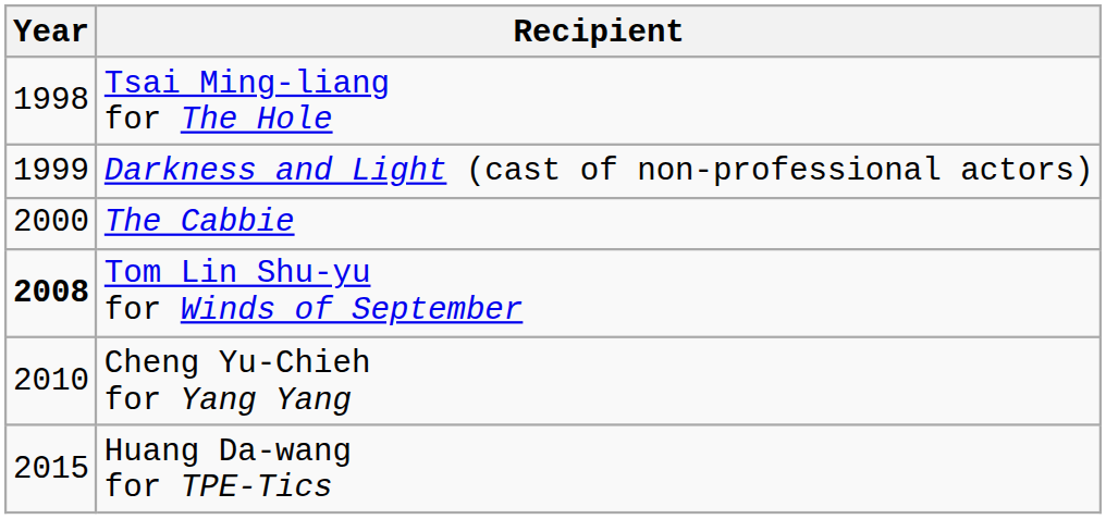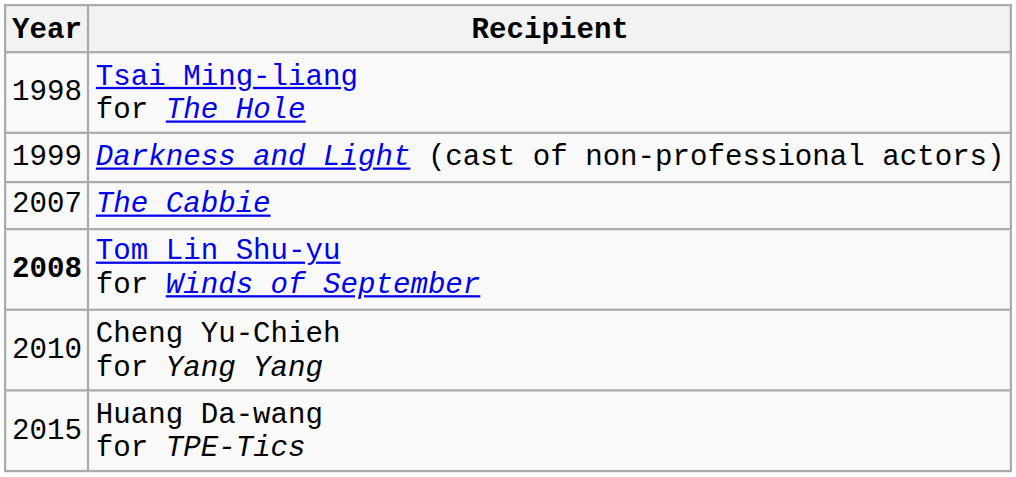 <table class="wikitable sortable">
 <tr>
 <th>Year</th>
 <th>Recipient</th>
 </tr>
 <tr>
 <td>1998</td>
 <td><a href='#'>Tsai Ming-liang</a><br> for <em><a href='#'>The Hole</a></em></td>
 </tr>
 <tr>
 <td>1999</td>
 <td><em><a href='#'>Darkness and Light</a></em> (cast of non-professional actors)</td>
 </tr>
 <tr>
-<td>2000</td>
+<td>2007</td>
 <td><em><a href='#'>The Cabbie</a></em></td>
 </tr>
 <tr>
 <td><strong>2008</strong></td>
 <td><a href='#'>Tom Lin Shu-yu</a><br> for <em><a href='#'>Winds of September</a></em></td>
 </tr>
 <tr>
 <td>2010</td>
 <td>Cheng Yu-Chieh<br> for <em>Yang Yang</em></td>
 </tr>
 <tr>
 <td>2015</td>
 <td>Huang Da-wang<br> for <em>TPE-Tics</em></td>
 </tr>
 </table>
